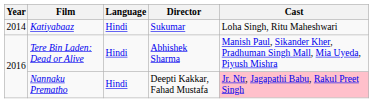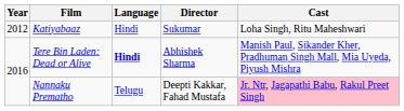 <table class="wikitable">
 <tr>
 <th>Year</th>
 <th>Film</th>
 <th>Language</th>
 <th>Director</th>
 <th>Cast</th>
 </tr>
 <tr>
-<td>2014</td>
+<td>2012</td>
 <td><em><a href='#'>Katiyabaaz</a></em></td>
 <td><a href='#'>Hindi</a></td>
 <td><a href='#'>Sukumar</a></td>
 <td>Loha Singh, Ritu Maheshwari</td>
 </tr>
 <tr>
 <td rowspan="2">2016</td>
 <td><em><a href='#'>Tere Bin Laden: Dead or Alive</a></em></td>
-<td><a href='#'>Hindi</a></td>
+<td><strong><a href='#'>Hindi</a></strong></td>
 <td><a href='#'>Abhishek Sharma</a></td>
 <td><a href='#'>Manish Paul</a>, <a href='#'>Sikander Kher</a>, <a href='#'>Pradhuman Singh Mall</a>, <a href='#'>Mia Uyeda</a>, <a href='#'>Piyush Mishra</a></td>
 </tr>
 <tr>
 <td><em><a href='#'>Nannaku Prematho</a></em></td>
-<td><a href='#'>Hindi</a></td>
+<td><a href='#'>Telugu</a></td>
 <td>Deepti Kakkar, Fahad Mustafa</td>
 <td style="background: pink;"><a href='#'>Jr. Ntr</a>, <a href='#'>Jagapathi Babu</a>, <a href='#'>Rakul Preet Singh</a></td>
 </tr>
 </table>
